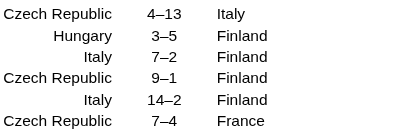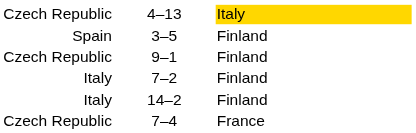 <table style="text-align:center">
 <tr>
 <th width=200></th>
 <th width=100></th>
 <th width=200></th>
 </tr>
 <tr>
 <td align=right>Czech Republic </td>
 <td>4–13</td>
-<td align=left> Italy</td>
+<td align=left style="background: gold;"> Italy</td>
 </tr>
 <tr>
-<td align=right>Hungary </td>
+<td align=right>Spain </td>
 <td>3–5</td>
+<td align=left> Finland</td>
+</tr>
+<tr>
+<td align=right>Czech Republic </td>
+<td>9–1</td>
 <td align=left> Finland</td>
 </tr>
 <tr>
 <td align=right>Italy </td>
 <td>7–2</td>
-<td align=left> Finland</td>
-</tr>
-<tr>
-<td align=right>Czech Republic </td>
-<td>9–1</td>
 <td align=left> Finland</td>
 </tr>
 <tr>
 <td align=right>Italy </td>
 <td>14–2</td>
 <td align=left> Finland</td>
 </tr>
 <tr>
 <td align=right>Czech Republic </td>
 <td>7–4</td>
 <td align=left> France</td>
 </tr>
 </table>
